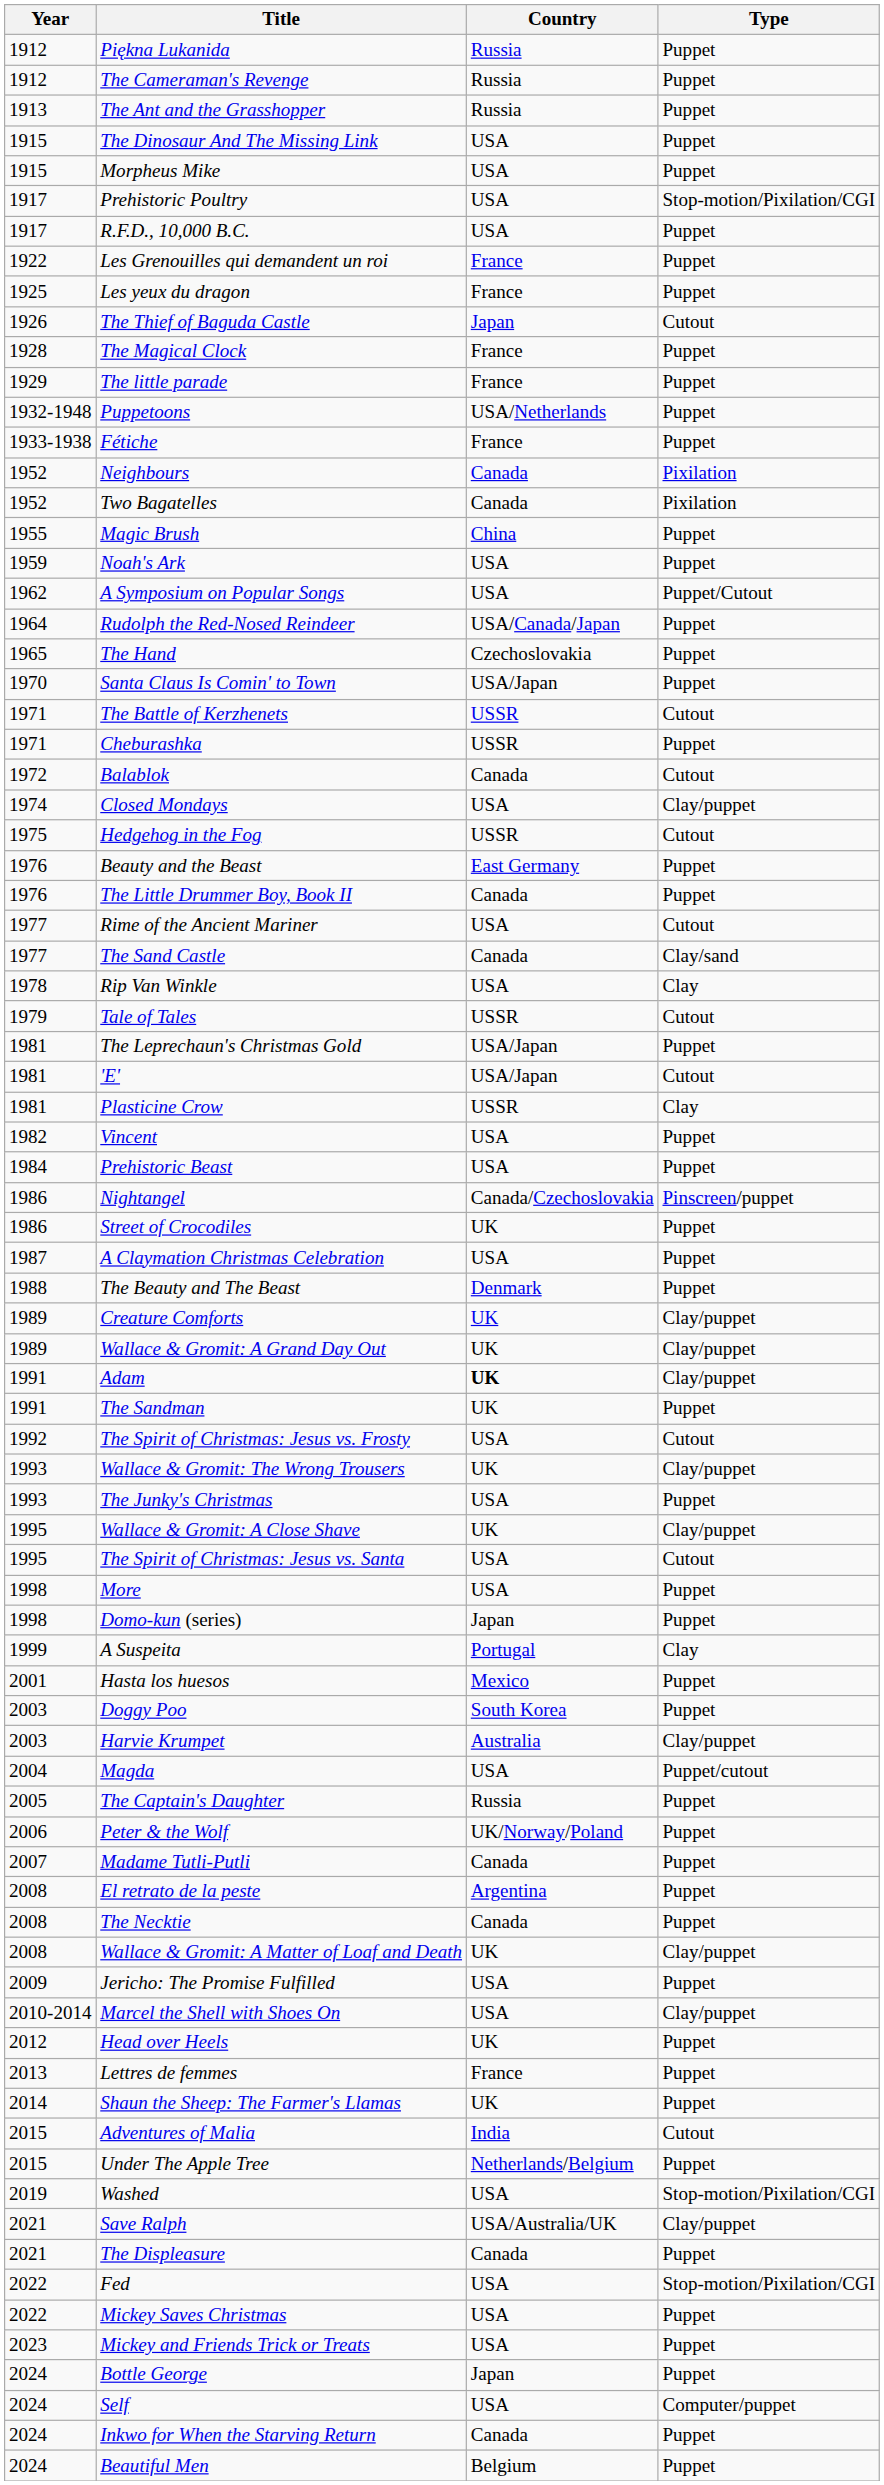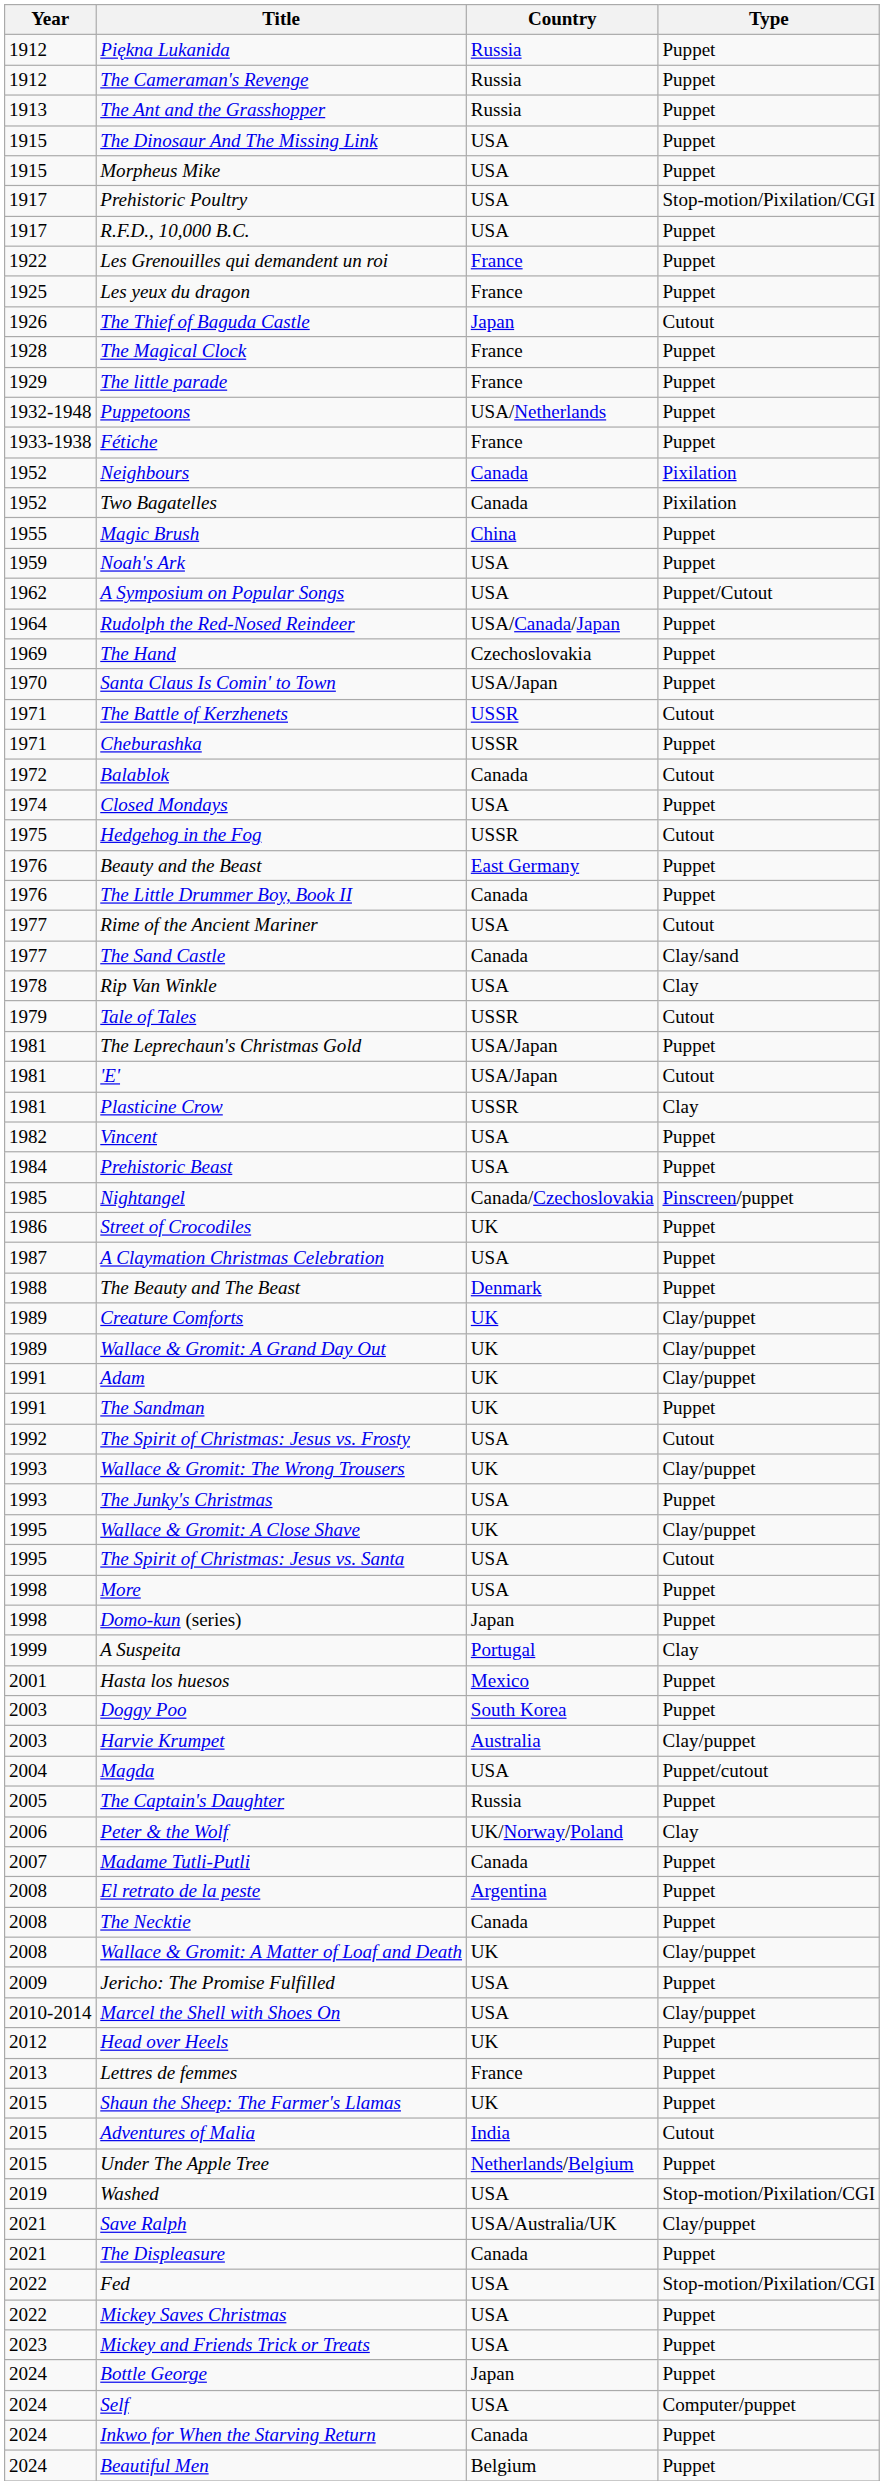 <table class="wikitable">
 <tr>
 <th>Year</th>
 <th>Title</th>
 <th>Country</th>
 <th>Type</th>
 </tr>
 <tr>
 <td>1912</td>
 <td><em><a href='#'>Piękna Lukanida</a></em></td>
 <td><a href='#'>Russia</a></td>
 <td>Puppet</td>
 </tr>
 <tr>
 <td>1912</td>
 <td><em><a href='#'>The Cameraman's Revenge</a></em></td>
 <td>Russia</td>
 <td>Puppet</td>
 </tr>
 <tr>
 <td>1913</td>
 <td><em><a href='#'>The Ant and the Grasshopper</a></em></td>
 <td>Russia</td>
 <td>Puppet</td>
 </tr>
 <tr>
 <td>1915</td>
 <td><em><a href='#'>The Dinosaur And The Missing Link</a></em></td>
 <td>USA</td>
 <td>Puppet</td>
 </tr>
 <tr>
 <td>1915</td>
 <td><em>Morpheus Mike</em></td>
 <td>USA</td>
 <td>Puppet</td>
 </tr>
 <tr>
 <td>1917</td>
 <td><em>Prehistoric Poultry</em></td>
 <td>USA</td>
 <td>Stop-motion/Pixilation/CGI</td>
 </tr>
 <tr>
 <td>1917</td>
 <td><em>R.F.D., 10,000 B.C.</em></td>
 <td>USA</td>
 <td>Puppet</td>
 </tr>
 <tr>
 <td>1922</td>
 <td><em>Les Grenouilles qui demandent un roi</em></td>
 <td><a href='#'>France</a></td>
 <td>Puppet</td>
 </tr>
 <tr>
 <td>1925</td>
 <td><em>Les yeux du dragon</em></td>
 <td>France</td>
 <td>Puppet</td>
 </tr>
 <tr>
 <td>1926</td>
 <td><em><a href='#'>The Thief of Baguda Castle</a></em></td>
 <td><a href='#'>Japan</a></td>
 <td>Cutout</td>
 </tr>
 <tr>
 <td>1928</td>
 <td><em><a href='#'>The Magical Clock</a></em></td>
 <td>France</td>
 <td>Puppet</td>
 </tr>
 <tr>
 <td>1929</td>
 <td><em><a href='#'>The little parade</a></em></td>
 <td>France</td>
 <td>Puppet</td>
 </tr>
 <tr>
 <td>1932-1948</td>
 <td><em><a href='#'>Puppetoons</a></em></td>
 <td>USA/<a href='#'>Netherlands</a></td>
 <td>Puppet</td>
 </tr>
 <tr>
 <td>1933-1938</td>
 <td><em><a href='#'>Fétiche</a></em></td>
 <td>France</td>
 <td>Puppet</td>
 </tr>
 <tr>
 <td>1952</td>
 <td><em><a href='#'>Neighbours</a></em></td>
 <td><a href='#'>Canada</a></td>
 <td><a href='#'>Pixilation</a></td>
 </tr>
 <tr>
 <td>1952</td>
 <td><em>Two Bagatelles</em></td>
 <td>Canada</td>
 <td>Pixilation</td>
 </tr>
 <tr>
 <td>1955</td>
 <td><em><a href='#'>Magic Brush</a></em></td>
 <td><a href='#'>China</a></td>
 <td>Puppet</td>
 </tr>
 <tr>
 <td>1959</td>
 <td><em><a href='#'>Noah's Ark</a></em></td>
 <td>USA</td>
 <td>Puppet</td>
 </tr>
 <tr>
 <td>1962</td>
 <td><em><a href='#'>A Symposium on Popular Songs</a></em></td>
 <td>USA</td>
 <td>Puppet/Cutout</td>
 </tr>
 <tr>
 <td>1964</td>
 <td><em><a href='#'>Rudolph the Red-Nosed Reindeer</a></em></td>
 <td>USA/<a href='#'>Canada</a>/<a href='#'>Japan</a></td>
 <td>Puppet</td>
 </tr>
 <tr>
-<td>1965</td>
+<td>1969</td>
 <td><em><a href='#'>The Hand</a></em></td>
 <td>Czechoslovakia</td>
 <td>Puppet</td>
 </tr>
 <tr>
 <td>1970</td>
 <td><em><a href='#'>Santa Claus Is Comin' to Town</a></em></td>
 <td>USA/Japan</td>
 <td>Puppet</td>
 </tr>
 <tr>
 <td>1971</td>
 <td><em><a href='#'>The Battle of Kerzhenets</a></em></td>
 <td><a href='#'>USSR</a></td>
 <td>Cutout</td>
 </tr>
 <tr>
 <td>1971</td>
 <td><em><a href='#'>Cheburashka</a></em></td>
 <td>USSR</td>
 <td>Puppet</td>
 </tr>
 <tr>
 <td>1972</td>
 <td><em><a href='#'>Balablok</a></em></td>
 <td>Canada</td>
 <td>Cutout</td>
 </tr>
 <tr>
 <td>1974</td>
 <td><em><a href='#'>Closed Mondays</a></em></td>
 <td>USA</td>
-<td>Clay/puppet</td>
+<td>Puppet</td>
 </tr>
 <tr>
 <td>1975</td>
 <td><em><a href='#'>Hedgehog in the Fog</a></em></td>
 <td>USSR</td>
 <td>Cutout</td>
 </tr>
 <tr>
 <td>1976</td>
 <td><em>Beauty and the Beast</em></td>
 <td><a href='#'>East Germany</a></td>
 <td>Puppet</td>
 </tr>
 <tr>
 <td>1976</td>
 <td><em><a href='#'>The Little Drummer Boy, Book II</a></em></td>
 <td>Canada</td>
 <td>Puppet</td>
 </tr>
 <tr>
 <td>1977</td>
 <td><em>Rime of the Ancient Mariner</em></td>
 <td>USA</td>
 <td>Cutout</td>
 </tr>
 <tr>
 <td>1977</td>
 <td><em><a href='#'>The Sand Castle</a></em></td>
 <td>Canada</td>
 <td>Clay/sand</td>
 </tr>
 <tr>
 <td>1978</td>
 <td><em>Rip Van Winkle</em></td>
 <td>USA</td>
 <td>Clay</td>
 </tr>
 <tr>
 <td>1979</td>
 <td><em><a href='#'>Tale of Tales</a></em></td>
 <td>USSR</td>
 <td>Cutout</td>
 </tr>
 <tr>
 <td>1981</td>
 <td><em>The Leprechaun's Christmas Gold</em></td>
 <td>USA/Japan</td>
 <td>Puppet</td>
 </tr>
 <tr>
 <td>1981</td>
 <td><em><a href='#'>'E'</a></em></td>
 <td>USA/Japan</td>
 <td>Cutout</td>
 </tr>
 <tr>
 <td>1981</td>
 <td><em><a href='#'>Plasticine Crow</a></em></td>
 <td>USSR</td>
 <td>Clay</td>
 </tr>
 <tr>
 <td>1982</td>
 <td><em><a href='#'>Vincent</a></em></td>
 <td>USA</td>
 <td>Puppet</td>
 </tr>
 <tr>
 <td>1984</td>
 <td><em><a href='#'>Prehistoric Beast</a></em></td>
 <td>USA</td>
 <td>Puppet</td>
 </tr>
 <tr>
-<td>1986</td>
+<td>1985</td>
 <td><em><a href='#'>Nightangel</a></em></td>
 <td>Canada/<a href='#'>Czechoslovakia</a></td>
 <td><a href='#'>Pinscreen</a>/puppet</td>
 </tr>
 <tr>
 <td>1986</td>
 <td><em><a href='#'>Street of Crocodiles</a></em></td>
 <td>UK</td>
 <td>Puppet</td>
 </tr>
 <tr>
 <td>1987</td>
 <td><em><a href='#'>A Claymation Christmas Celebration</a></em></td>
 <td>USA</td>
 <td>Puppet</td>
 </tr>
 <tr>
 <td>1988</td>
 <td><em>The Beauty and The Beast</em></td>
 <td><a href='#'>Denmark</a></td>
 <td>Puppet</td>
 </tr>
 <tr>
 <td>1989</td>
 <td><em><a href='#'>Creature Comforts</a></em></td>
 <td><a href='#'>UK</a></td>
 <td>Clay/puppet</td>
 </tr>
 <tr>
 <td>1989</td>
 <td><em><a href='#'>Wallace & Gromit: A Grand Day Out</a></em></td>
 <td>UK</td>
 <td>Clay/puppet</td>
 </tr>
 <tr>
 <td>1991</td>
 <td><em><a href='#'>Adam</a></em></td>
-<td><strong>UK</strong></td>
+<td>UK</td>
 <td>Clay/puppet</td>
 </tr>
 <tr>
 <td>1991</td>
 <td><em><a href='#'>The Sandman</a></em></td>
 <td>UK</td>
 <td>Puppet</td>
 </tr>
 <tr>
 <td>1992</td>
 <td><em><a href='#'>The Spirit of Christmas: Jesus vs. Frosty</a></em></td>
 <td>USA</td>
 <td>Cutout</td>
 </tr>
 <tr>
 <td>1993</td>
 <td><em><a href='#'>Wallace & Gromit: The Wrong Trousers</a></em></td>
 <td>UK</td>
 <td>Clay/puppet</td>
 </tr>
 <tr>
 <td>1993</td>
 <td><em><a href='#'>The Junky's Christmas</a></em></td>
 <td>USA</td>
 <td>Puppet</td>
 </tr>
 <tr>
 <td>1995</td>
 <td><em><a href='#'>Wallace & Gromit: A Close Shave</a></em></td>
 <td>UK</td>
 <td>Clay/puppet</td>
 </tr>
 <tr>
 <td>1995</td>
 <td><em><a href='#'>The Spirit of Christmas: Jesus vs. Santa</a></em></td>
 <td>USA</td>
 <td>Cutout</td>
 </tr>
 <tr>
 <td>1998</td>
 <td><em><a href='#'>More</a></em></td>
 <td>USA</td>
 <td>Puppet</td>
 </tr>
 <tr>
 <td>1998</td>
 <td><em><a href='#'>Domo-kun</a></em> (series)</td>
 <td>Japan</td>
 <td>Puppet</td>
 </tr>
 <tr>
 <td>1999</td>
 <td><em>A Suspeita</em></td>
 <td><a href='#'>Portugal</a></td>
 <td>Clay</td>
 </tr>
 <tr>
 <td>2001</td>
 <td><em>Hasta los huesos</em></td>
 <td><a href='#'>Mexico</a></td>
 <td>Puppet</td>
 </tr>
 <tr>
 <td>2003</td>
 <td><em><a href='#'>Doggy Poo</a></em></td>
 <td><a href='#'>South Korea</a></td>
 <td>Puppet</td>
 </tr>
 <tr>
 <td>2003</td>
 <td><em><a href='#'>Harvie Krumpet</a></em></td>
 <td><a href='#'>Australia</a></td>
 <td>Clay/puppet</td>
 </tr>
 <tr>
 <td>2004</td>
 <td><em><a href='#'>Magda</a></em></td>
 <td>USA</td>
 <td>Puppet/cutout</td>
 </tr>
 <tr>
 <td>2005</td>
 <td><em><a href='#'>The Captain's Daughter</a></em></td>
 <td>Russia</td>
 <td>Puppet</td>
 </tr>
 <tr>
 <td>2006</td>
 <td><em><a href='#'>Peter & the Wolf</a></em></td>
 <td>UK/<a href='#'>Norway</a>/<a href='#'>Poland</a></td>
-<td>Puppet</td>
+<td>Clay</td>
 </tr>
 <tr>
 <td>2007</td>
 <td><em><a href='#'>Madame Tutli-Putli</a></em></td>
 <td>Canada</td>
 <td>Puppet</td>
 </tr>
 <tr>
 <td>2008</td>
 <td><em><a href='#'>El retrato de la peste</a></em></td>
 <td><a href='#'>Argentina</a></td>
 <td>Puppet</td>
 </tr>
 <tr>
 <td>2008</td>
 <td><em><a href='#'>The Necktie</a></em></td>
 <td>Canada</td>
 <td>Puppet</td>
 </tr>
 <tr>
 <td>2008</td>
 <td><em><a href='#'>Wallace & Gromit: A Matter of Loaf and Death</a></em></td>
 <td>UK</td>
 <td>Clay/puppet</td>
 </tr>
 <tr>
 <td>2009</td>
 <td><em>Jericho: The Promise Fulfilled</em></td>
 <td>USA</td>
 <td>Puppet</td>
 </tr>
 <tr>
 <td>2010-2014</td>
 <td><em><a href='#'>Marcel the Shell with Shoes On</a></em></td>
 <td>USA</td>
 <td>Clay/puppet</td>
 </tr>
 <tr>
 <td>2012</td>
 <td><em><a href='#'>Head over Heels</a></em></td>
 <td>UK</td>
 <td>Puppet</td>
 </tr>
 <tr>
 <td>2013</td>
 <td><em>Lettres de femmes</em></td>
 <td>France</td>
 <td>Puppet</td>
 </tr>
 <tr>
-<td>2014</td>
+<td>2015</td>
 <td><em><a href='#'>Shaun the Sheep: The Farmer's Llamas</a></em></td>
 <td>UK</td>
 <td>Puppet</td>
 </tr>
 <tr>
 <td>2015</td>
 <td><em><a href='#'>Adventures of Malia</a></em></td>
 <td><a href='#'>India</a></td>
 <td>Cutout</td>
 </tr>
 <tr>
 <td>2015</td>
 <td><em>Under The Apple Tree</em></td>
 <td><a href='#'>Netherlands</a>/<a href='#'>Belgium</a></td>
 <td>Puppet</td>
 </tr>
 <tr>
 <td>2019</td>
 <td><em>Washed</em></td>
 <td>USA</td>
 <td>Stop-motion/Pixilation/CGI</td>
 </tr>
 <tr>
 <td>2021</td>
 <td><em><a href='#'>Save Ralph</a></em></td>
 <td>USA/Australia/UK</td>
 <td>Clay/puppet</td>
 </tr>
 <tr>
 <td>2021</td>
 <td><em><a href='#'>The Displeasure</a></em></td>
 <td>Canada</td>
 <td>Puppet</td>
 </tr>
 <tr>
 <td>2022</td>
 <td><em>Fed</em></td>
 <td>USA</td>
 <td>Stop-motion/Pixilation/CGI</td>
 </tr>
 <tr>
 <td>2022</td>
 <td><em><a href='#'>Mickey Saves Christmas</a></em></td>
 <td>USA</td>
 <td>Puppet</td>
 </tr>
 <tr>
 <td>2023</td>
 <td><em><a href='#'>Mickey and Friends Trick or Treats</a></em></td>
 <td>USA</td>
 <td>Puppet</td>
 </tr>
 <tr>
 <td>2024</td>
 <td><em><a href='#'>Bottle George</a></em></td>
 <td>Japan</td>
 <td>Puppet</td>
 </tr>
 <tr>
 <td>2024</td>
 <td><em><a href='#'>Self</a></em></td>
 <td>USA</td>
 <td>Computer/puppet</td>
 </tr>
 <tr>
 <td>2024</td>
 <td><em><a href='#'>Inkwo for When the Starving Return</a></em></td>
 <td>Canada</td>
 <td>Puppet</td>
 </tr>
 <tr>
 <td>2024</td>
 <td><em><a href='#'>Beautiful Men</a></em></td>
 <td>Belgium</td>
 <td>Puppet</td>
 </tr>
 </table>
